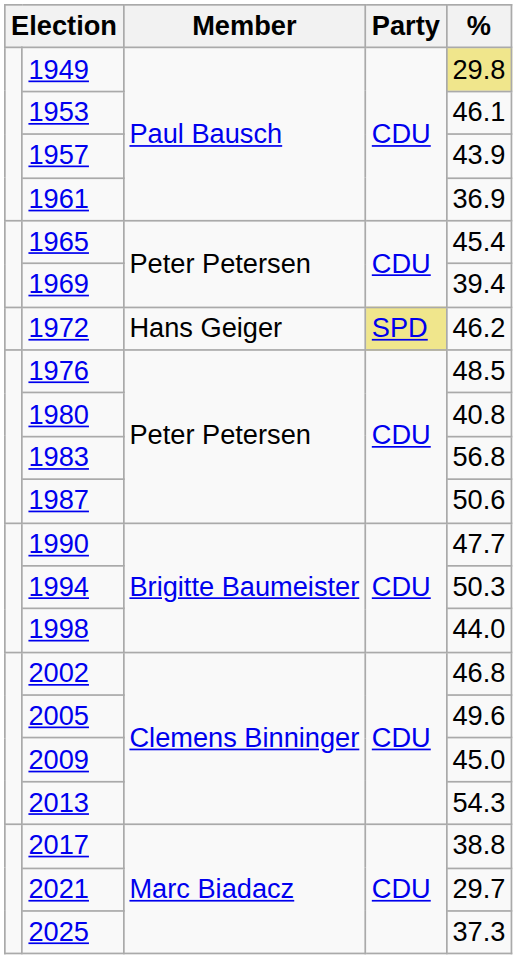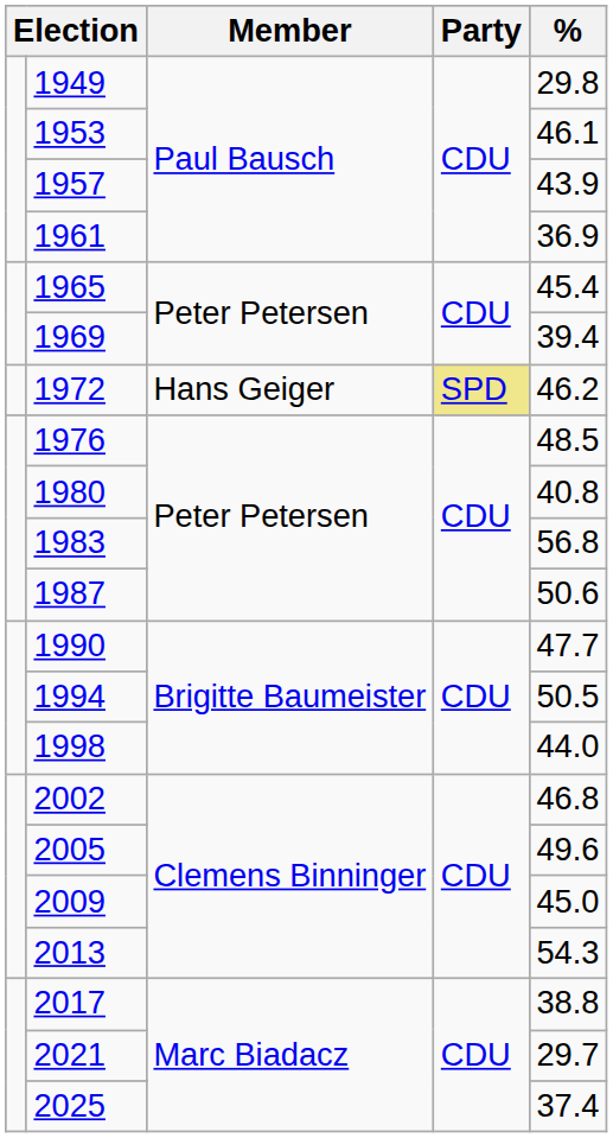 <table class=wikitable>
 <tr>
 <th colspan=2>Election</th>
 <th>Member</th>
 <th>Party</th>
 <th>%</th>
 </tr>
 <tr>
 <td rowspan=4 bgcolor=></td>
 <td><a href='#'>1949</a></td>
 <td rowspan=4><a href='#'>Paul Bausch</a></td>
 <td rowspan=4><a href='#'>CDU</a></td>
-<td align=right style="background: khaki;">29.8</td>
+<td align=right>29.8</td>
 </tr>
 <tr>
 <td><a href='#'>1953</a></td>
 <td align=right>46.1</td>
 </tr>
 <tr>
 <td><a href='#'>1957</a></td>
 <td align=right>43.9</td>
 </tr>
 <tr>
 <td><a href='#'>1961</a></td>
 <td align=right>36.9</td>
 </tr>
 <tr>
 <td rowspan=2 bgcolor=></td>
 <td><a href='#'>1965</a></td>
 <td rowspan=2>Peter Petersen</td>
 <td rowspan=2><a href='#'>CDU</a></td>
 <td align=right>45.4</td>
 </tr>
 <tr>
 <td><a href='#'>1969</a></td>
 <td align=right>39.4</td>
 </tr>
 <tr>
 <td bgcolor=></td>
 <td><a href='#'>1972</a></td>
 <td>Hans Geiger</td>
 <td style="background: khaki;"><a href='#'>SPD</a></td>
 <td align=right>46.2</td>
 </tr>
 <tr>
 <td rowspan=4 bgcolor=></td>
 <td><a href='#'>1976</a></td>
 <td rowspan=4>Peter Petersen</td>
 <td rowspan=4><a href='#'>CDU</a></td>
 <td align=right>48.5</td>
 </tr>
 <tr>
 <td><a href='#'>1980</a></td>
 <td align=right>40.8</td>
 </tr>
 <tr>
 <td><a href='#'>1983</a></td>
 <td align=right>56.8</td>
 </tr>
 <tr>
 <td><a href='#'>1987</a></td>
 <td align=right>50.6</td>
 </tr>
 <tr>
 <td rowspan=3 bgcolor=></td>
 <td><a href='#'>1990</a></td>
 <td rowspan=3><a href='#'>Brigitte Baumeister</a></td>
 <td rowspan=3><a href='#'>CDU</a></td>
 <td align=right>47.7</td>
 </tr>
 <tr>
 <td><a href='#'>1994</a></td>
-<td align=right>50.3</td>
+<td align=right>50.5</td>
 </tr>
 <tr>
 <td><a href='#'>1998</a></td>
 <td align=right>44.0</td>
 </tr>
 <tr>
 <td rowspan=4 bgcolor=></td>
 <td><a href='#'>2002</a></td>
 <td rowspan=4><a href='#'>Clemens Binninger</a></td>
 <td rowspan=4><a href='#'>CDU</a></td>
 <td align=right>46.8</td>
 </tr>
 <tr>
 <td><a href='#'>2005</a></td>
 <td align=right>49.6</td>
 </tr>
 <tr>
 <td><a href='#'>2009</a></td>
 <td align=right>45.0</td>
 </tr>
 <tr>
 <td><a href='#'>2013</a></td>
 <td align=right>54.3</td>
 </tr>
 <tr>
 <td rowspan=3 bgcolor=></td>
 <td><a href='#'>2017</a></td>
 <td rowspan=3><a href='#'>Marc Biadacz</a></td>
 <td rowspan=3><a href='#'>CDU</a></td>
 <td align=right>38.8</td>
 </tr>
 <tr>
 <td><a href='#'>2021</a></td>
 <td align=right>29.7</td>
 </tr>
 <tr>
 <td><a href='#'>2025</a></td>
-<td align=right>37.3</td>
+<td align=right>37.4</td>
 </tr>
 </table>
